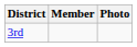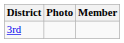 <table class="wikitable sortable">
 <tr>
 <th>District</th>
+<th>Photo</th>
 <th>Member</th>
-<th>Photo</th>
 </tr>
 <tr>
 <td><a href='#'>3rd</a></td>
 <td></td>
 <td></td>
 </tr>
 </table>
